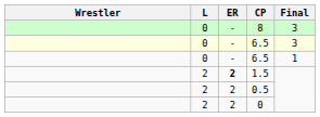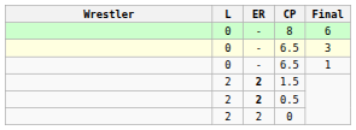 <table class="wikitable" style="text-align: center;" |>
 <tr>
 <th width="250">Wrestler</th>
 <th width="32">L</th>
 <th width="32">ER</th>
 <th width="32">CP</th>
 <th width="50">Final</th>
 </tr>
 <tr bgcolor="ccffcc">
 <td style="text-align:left;"></td>
 <td>0</td>
 <td>-</td>
 <td>8</td>
-<td>3</td>
+<td>6</td>
 </tr>
 <tr bgcolor="lightyellow">
 <td style="text-align:left;"></td>
 <td>0</td>
 <td>-</td>
 <td>6.5</td>
 <td>3</td>
 </tr>
 <tr>
 <td style="text-align:left;"></td>
 <td>0</td>
 <td>-</td>
 <td>6.5</td>
 <td>1</td>
 </tr>
 <tr>
 <td style="text-align:left;"></td>
 <td>2</td>
 <td><strong>2</strong></td>
 <td>1.5</td>
 </tr>
 <tr>
 <td style="text-align:left;"></td>
 <td>2</td>
-<td>2</td>
+<td><strong>2</strong></td>
 <td>0.5</td>
 </tr>
 <tr>
 <td style="text-align:left;"></td>
 <td>2</td>
 <td>2</td>
 <td>0</td>
 </tr>
 </table>
